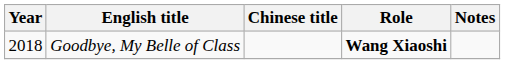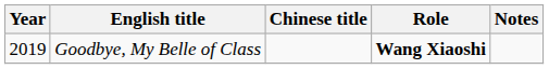 <table class="wikitable">
 <tr>
 <th>Year</th>
 <th>English title</th>
 <th>Chinese title</th>
 <th>Role</th>
 <th>Notes</th>
 </tr>
 <tr>
-<td>2018</td>
+<td>2019</td>
 <td><em>Goodbye, My Belle of Class</em></td>
 <td></td>
 <td><strong>Wang Xiaoshi</strong></td>
 <td></td>
 </tr>
 <tr>
 </tr>
 </table>
